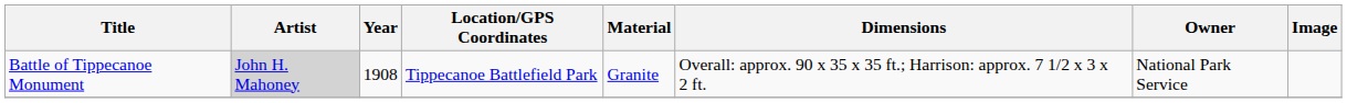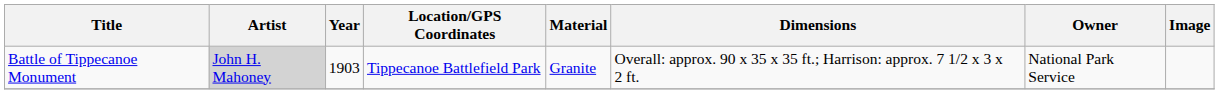 <table class="wikitable sortable">
 <tr>
 <th>Title</th>
 <th>Artist</th>
 <th>Year</th>
 <th>Location/GPS Coordinates</th>
 <th>Material</th>
 <th>Dimensions</th>
 <th>Owner</th>
 <th>Image</th>
 </tr>
 <tr>
 <td><a href='#'>Battle of Tippecanoe Monument</a></td>
 <td style="background: lightgrey;"><a href='#'>John H. Mahoney</a></td>
-<td>1908</td>
+<td>1903</td>
 <td><a href='#'>Tippecanoe Battlefield Park</a> </td>
 <td><a href='#'>Granite</a></td>
 <td>Overall: approx. 90 x 35 x 35 ft.; Harrison: approx. 7 1/2 x 3 x 2 ft.</td>
 <td>National Park Service</td>
 <td></td>
 </tr>
 <tr>
 </tr>
 </table>
